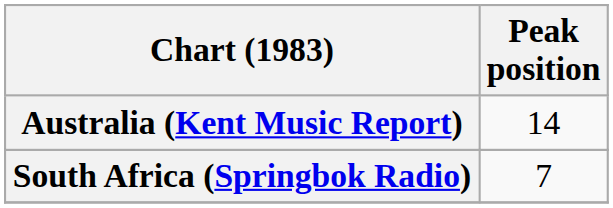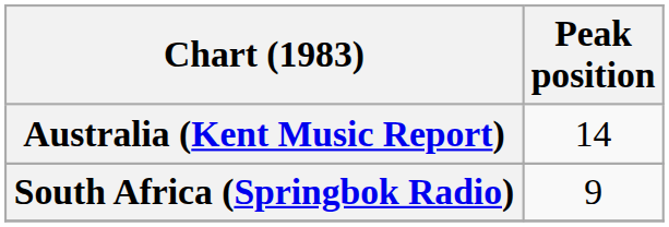 <table class="wikitable sortable plainrowheaders" style="text-align:center">
 <tr>
 <th>Chart (1983)</th>
 <th>Peak<br>position</th>
 </tr>
 <tr>
 <th scope="row">Australia (<a href='#'>Kent Music Report</a>)</th>
 <td>14</td>
 </tr>
 <tr>
 </tr>
 <tr>
 </tr>
 <tr>
 </tr>
 <tr>
 </tr>
 <tr>
 </tr>
 <tr>
 <th scope="row">South Africa (<a href='#'>Springbok Radio</a>)</th>
-<td>7</td>
+<td>9</td>
 </tr>
 <tr>
 </tr>
 </table>
